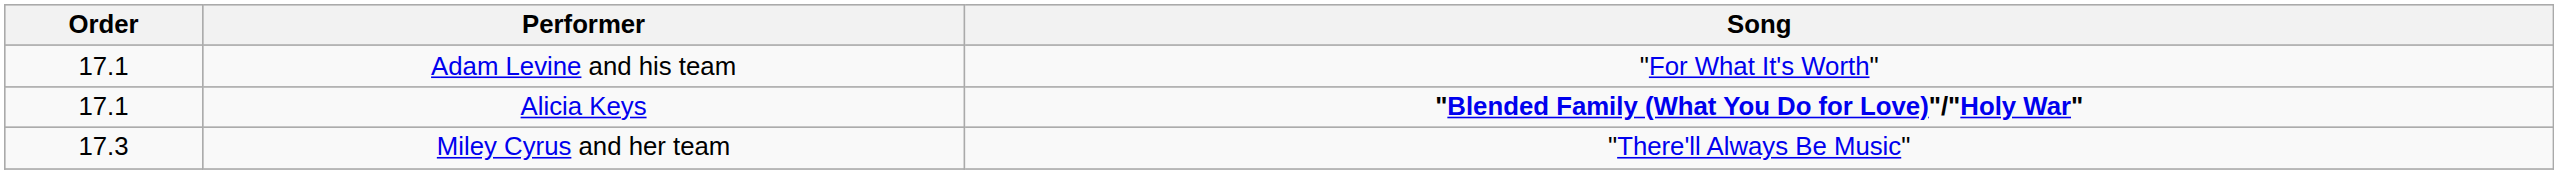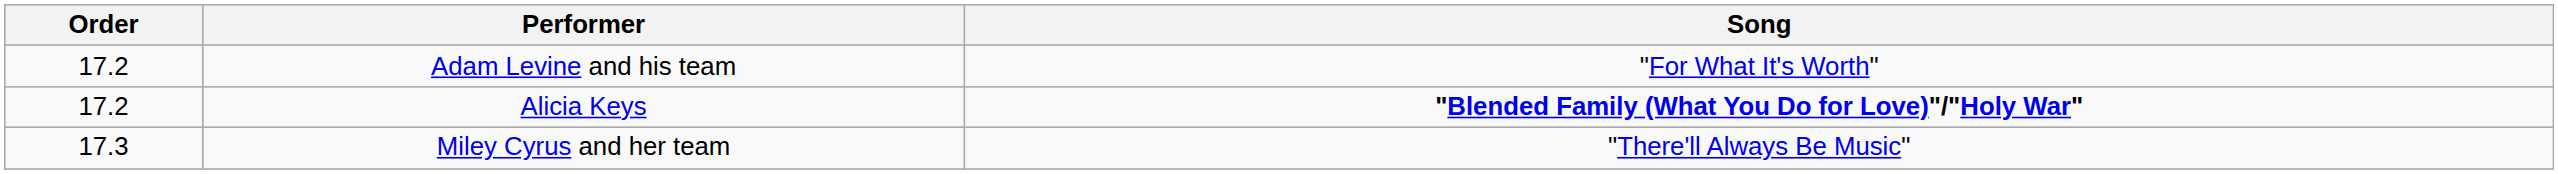 <table class="wikitable" style="text-align:center; width:100%;">
 <tr>
 <th>Order</th>
 <th>Performer</th>
 <th>Song</th>
 </tr>
 <tr>
-<td>17.1</td>
+<td>17.2</td>
 <td><a href='#'>Adam Levine</a> and his team <br> </td>
 <td>"<a href='#'>For What It's Worth</a>"</td>
 </tr>
 <tr>
-<td>17.1</td>
+<td>17.2</td>
 <td><a href='#'>Alicia Keys</a> <br>  </td>
 <td><strong>"<a href='#'>Blended Family (What You Do for Love)</a>"/"<a href='#'>Holy War</a>"</strong></td>
 </tr>
 <tr>
 <td>17.3</td>
 <td><a href='#'>Miley Cyrus</a> and her team <br> </td>
 <td>"<a href='#'>There'll Always Be Music</a>"</td>
 </tr>
 </table>
